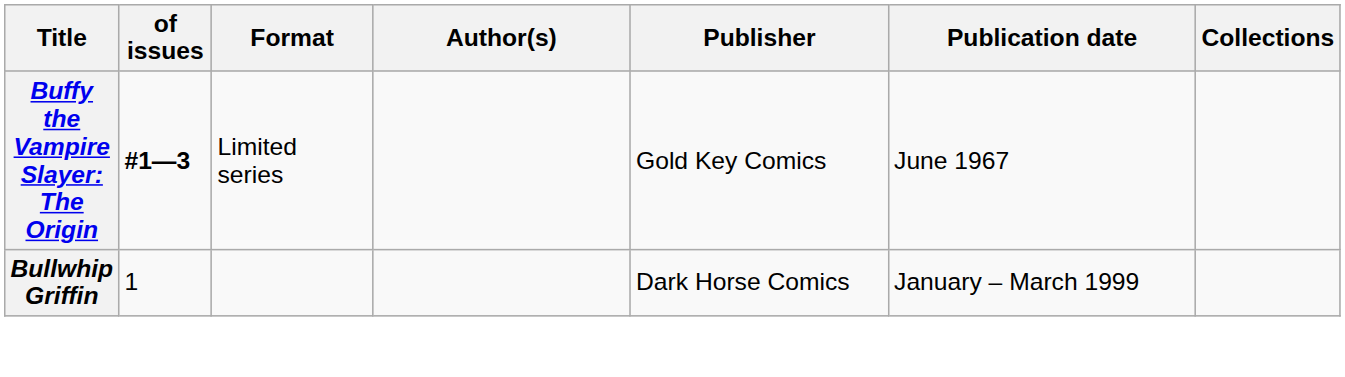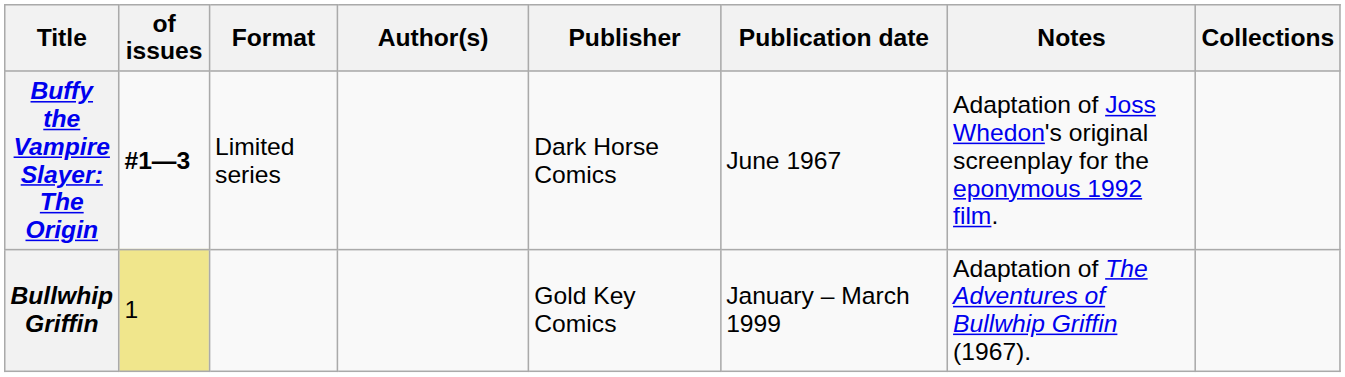 <table class="wikitable">
 <tr>
 <th>Title</th>
 <th style="width:40pt"> of issues</th>
 <th style="width:75pt">Format</th>
 <th style="width:125pt">Author(s)</th>
 <th style="width:125pt">Publisher</th>
 <th style="width:150pt">Publication date</th>
+<th style="width:175pt">Notes</th>
 <th>Collections</th>
 </tr>
 <tr>
 <th><em><a href='#'>Buffy the Vampire Slayer: The Origin</a></em></th>
 <td><strong>#1—3</strong></td>
 <td>Limited series</td>
 <td></td>
-<td>Gold Key Comics</td>
+<td>Dark Horse Comics</td>
 <td>June 1967</td>
+<td>Adaptation of <a href='#'>Joss Whedon</a>'s original screenplay for the <a href='#'>eponymous 1992 film</a>.</td>
 <td></td>
 </tr>
 <tr>
 <th><em>Bullwhip Griffin</em></th>
-<td>1</td>
+<td style="background: khaki;">1</td>
 <td></td>
 <td></td>
-<td>Dark Horse Comics</td>
+<td>Gold Key Comics</td>
 <td>January – March 1999</td>
+<td>Adaptation of <em><a href='#'>The Adventures of Bullwhip Griffin</a></em> (1967).</td>
 <td></td>
 </tr>
 </table>
